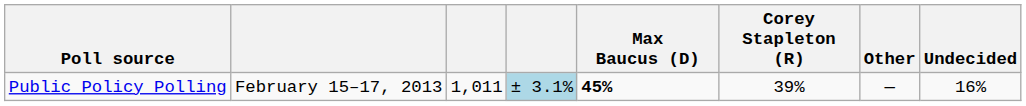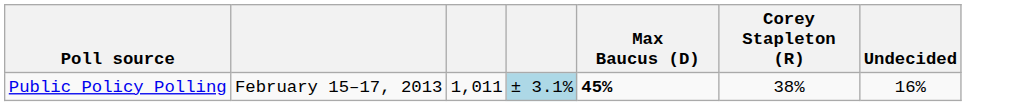 <table class="wikitable">
 <tr valign= bottom>
 <th>Poll source</th>
 <th></th>
 <th></th>
 <th></th>
 <th style="width:100px;">Max<br>Baucus (D)</th>
 <th style="width:100px;">Corey<br>Stapleton (R)</th>
-<th>Other</th>
 <th>Undecided</th>
 </tr>
 <tr>
 <td><a href='#'>Public Policy Polling</a></td>
 <td align=center>February 15–17, 2013</td>
 <td align=center>1,011</td>
 <td align=center style="background: lightblue;">± 3.1%</td>
 <td><strong>45%</strong></td>
-<td align=center>39%</td>
-<td align=center>—</td>
+<td align=center>38%</td>
 <td align=center>16%</td>
 </tr>
 </table>
